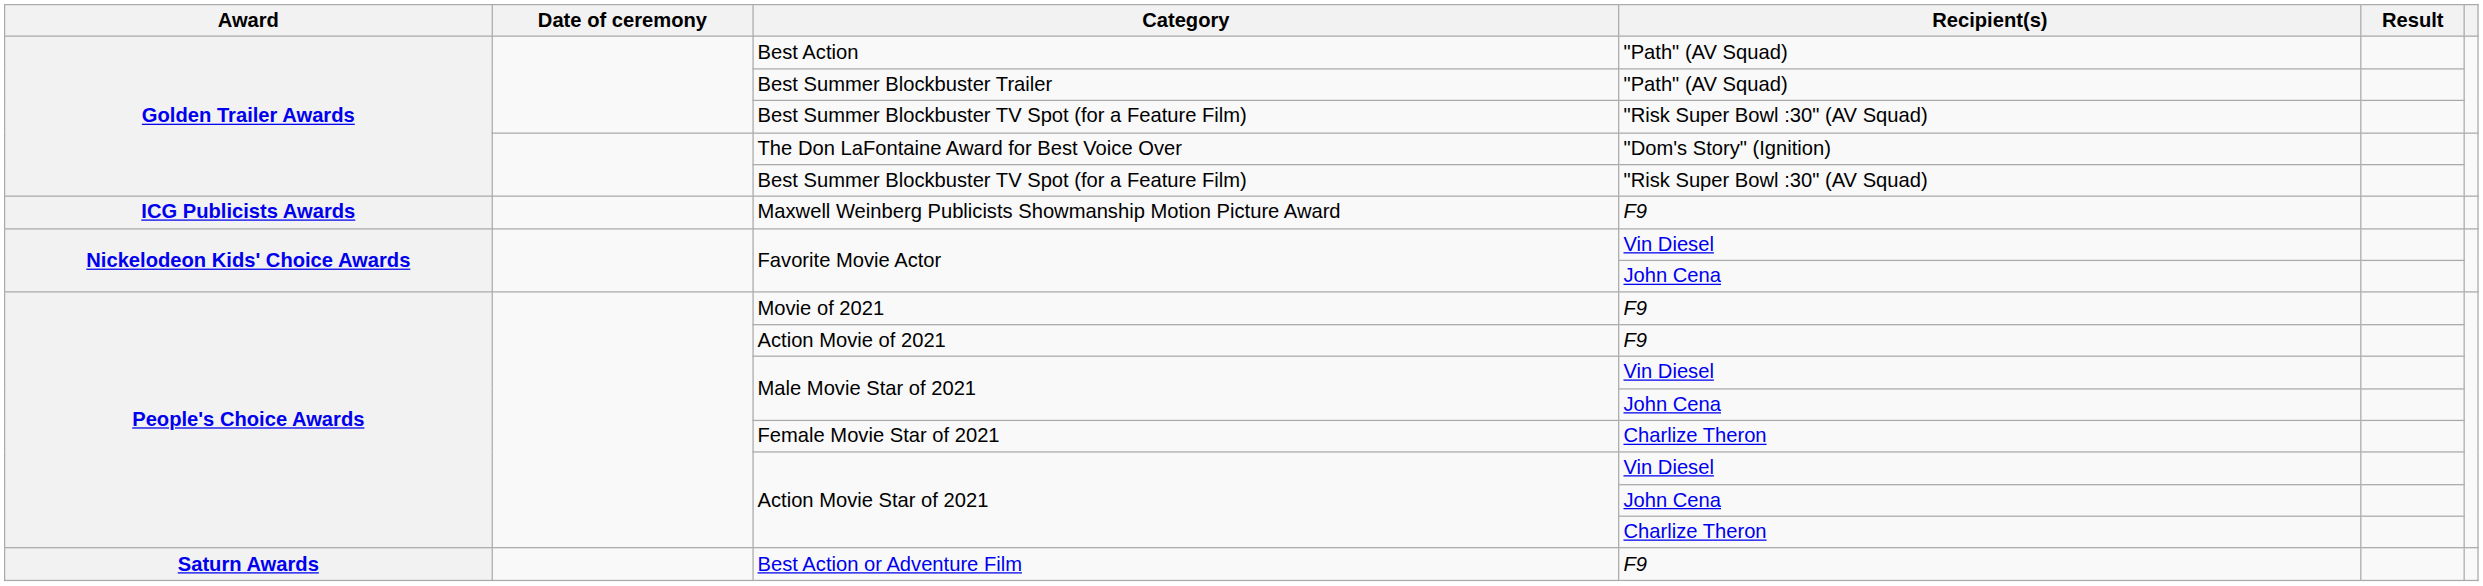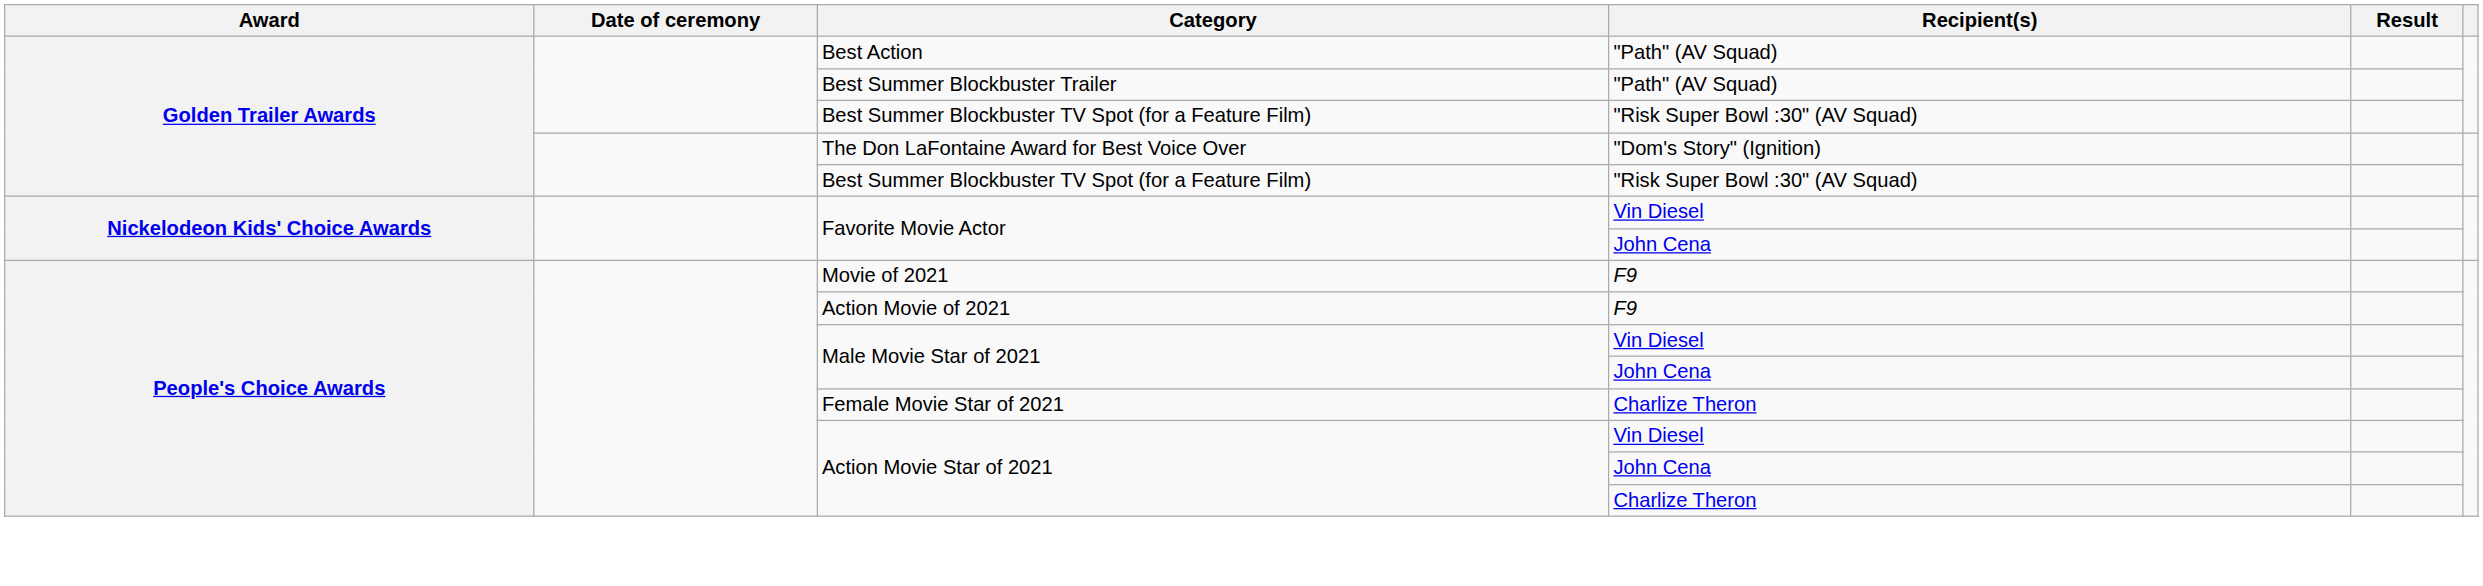 <table class="wikitable sortable plainrowheaders" style="width: 99%;">
 <tr>
 <th scope="col">Award</th>
 <th scope="col">Date of ceremony</th>
 <th scope="col">Category</th>
 <th scope="col" style="width:30%;">Recipient(s)</th>
 <th scope="col">Result</th>
 <th scope="col" class="unsortable"></th>
 </tr>
 <tr>
 <th scope="rowgroup" rowspan="5"><a href='#'>Golden Trailer Awards</a></th>
 <td rowspan="3"></td>
 <td>Best Action</td>
 <td data-sort-value="Path">"Path" (AV Squad)</td>
 <td></td>
 <td rowspan="3" style="text-align:center;"></td>
 </tr>
 <tr>
 <td>Best Summer Blockbuster Trailer</td>
 <td data-sort-value="Path">"Path" (AV Squad)</td>
 <td></td>
 </tr>
 <tr>
 <td>Best Summer Blockbuster TV Spot (for a Feature Film)</td>
 <td data-sort-value="Risk Super Bowl :30">"Risk Super Bowl :30" (AV Squad)</td>
 <td></td>
 </tr>
 <tr>
 <td rowspan="2"></td>
 <td data-sort-value="Don LaFontaine Award for Best Voice Over, The">The Don LaFontaine Award for Best Voice Over</td>
 <td data-sort-value="Dom's Story">"Dom's Story" (Ignition)</td>
 <td></td>
 <td rowspan="2" style="text-align:center;"><br></td>
 </tr>
 <tr>
 <td>Best Summer Blockbuster TV Spot (for a Feature Film)</td>
 <td data-sort-value="Risk Super Bowl :30">"Risk Super Bowl :30" (AV Squad)</td>
 <td></td>
-</tr>
-<tr>
-<th scope="row"><a href='#'>ICG Publicists Awards</a></th>
-<td></td>
-<td>Maxwell Weinberg Publicists Showmanship Motion Picture Award</td>
-<td><em>F9</em></td>
-<td></td>
-<td style="text-align:center;"></td>
 </tr>
 <tr>
 <th scope="rowgroup" rowspan="2"><a href='#'>Nickelodeon Kids' Choice Awards</a></th>
 <td rowspan="2"><a href='#'></a></td>
 <td rowspan="2">Favorite Movie Actor</td>
 <td data-sort-value="Diesel, Vin"><a href='#'>Vin Diesel</a></td>
 <td></td>
 <td rowspan=2 style="text-align:center;"></td>
 </tr>
 <tr>
 <td data-sort-value="Cena, John"><a href='#'>John Cena</a></td>
 <td></td>
 </tr>
 <tr>
 <th scope="rowgroup" rowspan="8"><a href='#'>People's Choice Awards</a></th>
 <td rowspan="8"><a href='#'></a></td>
 <td>Movie of 2021</td>
 <td><em>F9</em></td>
 <td></td>
 <td rowspan="8" style="text-align: center;"></td>
 </tr>
 <tr>
 <td>Action Movie of 2021</td>
 <td><em>F9</em></td>
 <td></td>
 </tr>
 <tr>
 <td rowspan="2">Male Movie Star of 2021</td>
 <td data-sort-value="Diesel, Vin"><a href='#'>Vin Diesel</a></td>
 <td></td>
 </tr>
 <tr>
 <td data-sort-value="Cena, John"><a href='#'>John Cena</a></td>
 <td></td>
 </tr>
 <tr>
 <td>Female Movie Star of 2021</td>
 <td data-sort-value="Theron, Charlize"><a href='#'>Charlize Theron</a></td>
 <td></td>
 </tr>
 <tr>
 <td rowspan="3">Action Movie Star of 2021</td>
 <td data-sort-value="Diesel, Vin"><a href='#'>Vin Diesel</a></td>
 <td></td>
 </tr>
 <tr>
 <td data-sort-value="Cena, John"><a href='#'>John Cena</a></td>
 <td></td>
 </tr>
 <tr>
 <td data-sort-value="Theron, Charlize"><a href='#'>Charlize Theron</a></td>
 <td></td>
 </tr>
-<tr>
-<th scope="row"><a href='#'>Saturn Awards</a></th>
-<td><a href='#'></a></td>
-<td><a href='#'>Best Action or Adventure Film</a></td>
-<td><em>F9</em></td>
-<td></td>
-<td style="text-align:center;"><br></td>
-</tr>
 </table>
